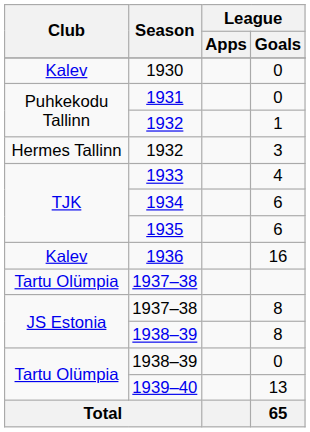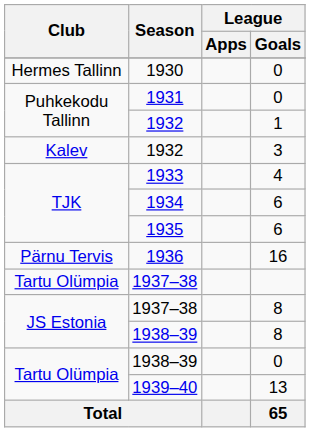 <table class="wikitable" style="font-size:90%; text-align: center;">
 <tr>
 <th rowspan="2" width="100">Club</th>
 <th rowspan="2">Season</th>
 <th colspan="2">League</th>
 </tr>
 <tr>
 <th>Apps</th>
 <th>Goals</th>
 </tr>
 <tr>
 </tr>
 <tr>
-<td><a href='#'>Kalev</a></td>
+<td>Hermes Tallinn</td>
 <td>1930</td>
 <td></td>
 <td>0</td>
 </tr>
 <tr>
 <td rowspan="2">Puhkekodu Tallinn</td>
 <td><a href='#'>1931</a></td>
 <td></td>
 <td>0</td>
 </tr>
 <tr>
 <td><a href='#'>1932</a></td>
 <td></td>
 <td>1</td>
 </tr>
 <tr>
-<td>Hermes Tallinn</td>
+<td><a href='#'>Kalev</a></td>
 <td>1932</td>
 <td></td>
 <td>3</td>
 </tr>
 <tr>
 <td rowspan="3"><a href='#'>TJK</a></td>
 <td><a href='#'>1933</a></td>
 <td></td>
 <td>4</td>
 </tr>
 <tr>
 <td><a href='#'>1934</a></td>
 <td></td>
 <td>6</td>
 </tr>
 <tr>
 <td><a href='#'>1935</a></td>
 <td></td>
 <td>6</td>
 </tr>
 <tr>
-<td><a href='#'>Kalev</a></td>
+<td><a href='#'>Pärnu Tervis</a></td>
 <td><a href='#'>1936</a></td>
 <td></td>
 <td>16</td>
 </tr>
 <tr>
 <td><a href='#'>Tartu Olümpia</a></td>
 <td><a href='#'>1937–38</a></td>
 <td></td>
 <td></td>
 </tr>
 <tr>
 <td rowspan="2"><a href='#'>JS Estonia</a></td>
 <td>1937–38</td>
 <td></td>
 <td>8</td>
 </tr>
 <tr>
 <td><a href='#'>1938–39</a></td>
 <td></td>
 <td>8</td>
 </tr>
 <tr>
 <td rowspan="2"><a href='#'>Tartu Olümpia</a></td>
 <td>1938–39</td>
 <td></td>
 <td>0</td>
 </tr>
 <tr>
 <td><a href='#'>1939–40</a></td>
 <td></td>
 <td>13</td>
 </tr>
 <tr>
 <th colspan="2">Total</th>
 <th></th>
 <th>65</th>
 </tr>
 </table>
